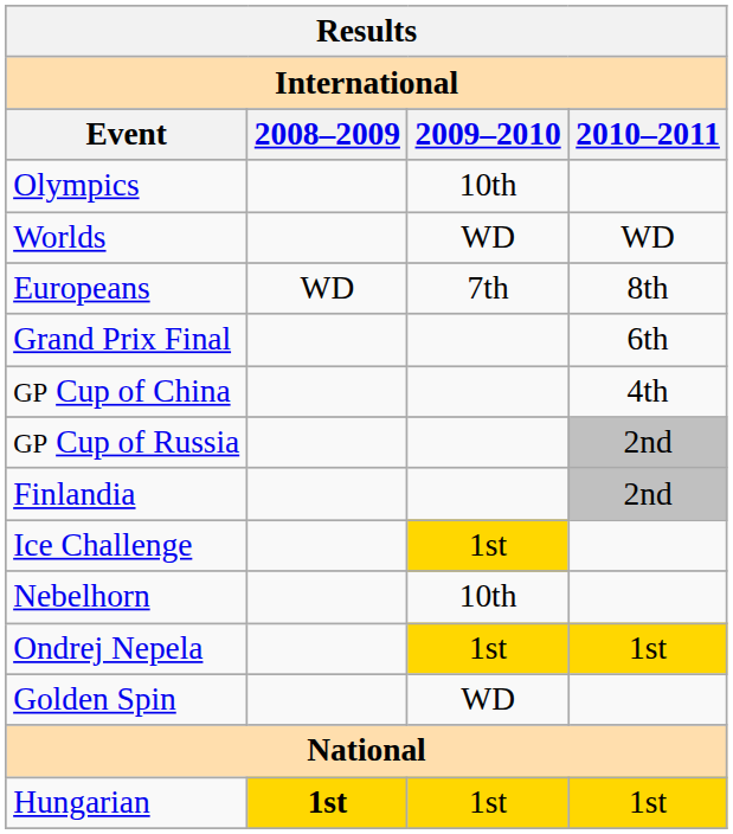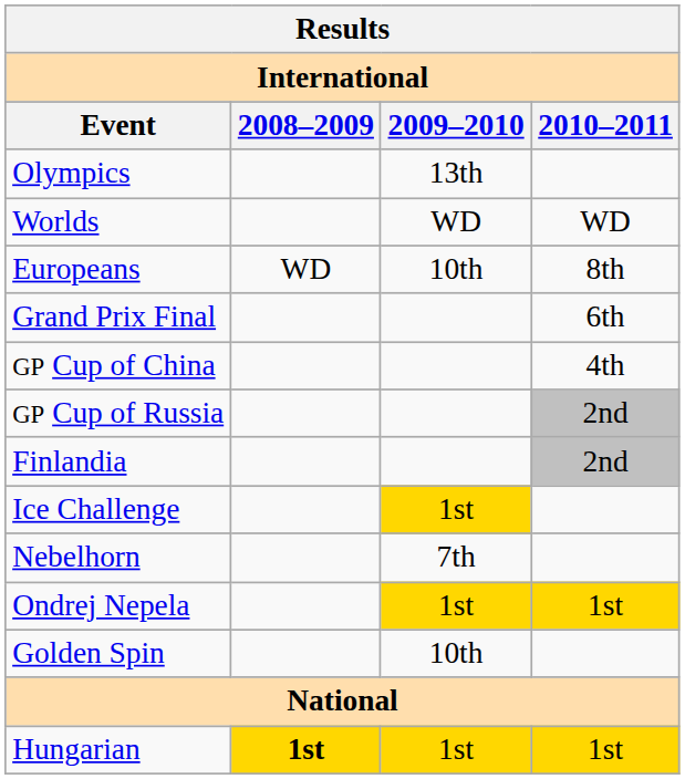 <table class="wikitable" style="text-align:center">
 <tr>
 <th colspan=4 align=center><strong>Results</strong></th>
 </tr>
 <tr>
 <th style="background-color: #ffdead; " colspan=4 align=center><strong>International</strong></th>
 </tr>
 <tr>
 <th>Event</th>
 <th><a href='#'>2008–2009</a></th>
 <th><a href='#'>2009–2010</a></th>
 <th><a href='#'>2010–2011</a></th>
 </tr>
 <tr>
 <td align=left><a href='#'>Olympics</a></td>
 <td></td>
-<td>10th</td>
+<td>13th</td>
 <td></td>
 </tr>
 <tr>
 <td align=left><a href='#'>Worlds</a></td>
 <td></td>
 <td>WD</td>
 <td>WD</td>
 </tr>
 <tr>
 <td align=left><a href='#'>Europeans</a></td>
 <td>WD</td>
-<td>7th</td>
+<td>10th</td>
 <td>8th</td>
 </tr>
 <tr>
 <td align=left><a href='#'>Grand Prix Final</a></td>
 <td></td>
 <td></td>
 <td>6th</td>
 </tr>
 <tr>
 <td align=left><small>GP</small> <a href='#'>Cup of China</a></td>
 <td></td>
 <td></td>
 <td>4th</td>
 </tr>
 <tr>
 <td align=left><small>GP</small> <a href='#'>Cup of Russia</a></td>
 <td></td>
 <td></td>
 <td bgcolor=silver>2nd</td>
 </tr>
 <tr>
 <td align=left><a href='#'>Finlandia</a></td>
 <td></td>
 <td></td>
 <td bgcolor=silver>2nd</td>
 </tr>
 <tr>
 <td align=left><a href='#'>Ice Challenge</a></td>
 <td></td>
 <td bgcolor=gold>1st</td>
 <td></td>
 </tr>
 <tr>
 <td align=left><a href='#'>Nebelhorn</a></td>
 <td></td>
-<td>10th</td>
+<td>7th</td>
 <td></td>
 </tr>
 <tr>
 <td align=left><a href='#'>Ondrej Nepela</a></td>
 <td></td>
 <td bgcolor=gold>1st</td>
 <td bgcolor=gold>1st</td>
 </tr>
 <tr>
 <td align=left><a href='#'>Golden Spin</a></td>
 <td></td>
-<td>WD</td>
+<td>10th</td>
 <td></td>
 </tr>
 <tr>
 <th style="background-color: #ffdead; " colspan=4 align=center><strong>National</strong></th>
 </tr>
 <tr>
 <td align=left><a href='#'>Hungarian</a></td>
 <td bgcolor=gold><strong>1st</strong></td>
 <td bgcolor=gold>1st</td>
 <td bgcolor=gold>1st</td>
 </tr>
 </table>
